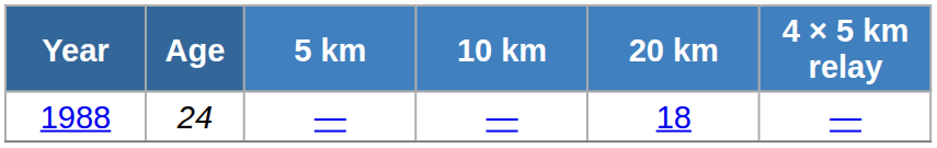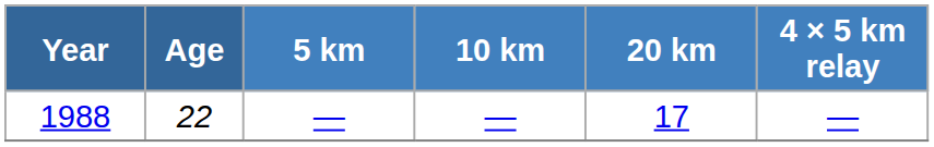 <table class="wikitable" style="font-size:95%; text-align:center; border:grey solid 1px; border-collapse:collapse; background:#ffffff;">
 <tr>
 <th style="background-color:#369; color:white; width:60px;"> Year </th>
 <th style="background-color:#369; color:white; width:40px;"> Age </th>
 <th style="background-color:#4180be; color:white; width:75px;"> 5 km </th>
 <th style="background-color:#4180be; color:white; width:75px;"> 10 km </th>
 <th style="background-color:#4180be; color:white; width:75px;"> 20 km </th>
 <th style="background-color:#4180be; color:white; width:75px;"> 4 × 5 km <br> relay </th>
 </tr>
 <tr>
 <td><a href='#'>1988</a></td>
-<td><em>24</em></td>
+<td><em>22</em></td>
 <td><a href='#'>—</a></td>
 <td><a href='#'>—</a></td>
-<td><a href='#'>18</a></td>
+<td><a href='#'>17</a></td>
 <td><a href='#'>—</a></td>
 </tr>
 <tr>
 </tr>
 </table>
